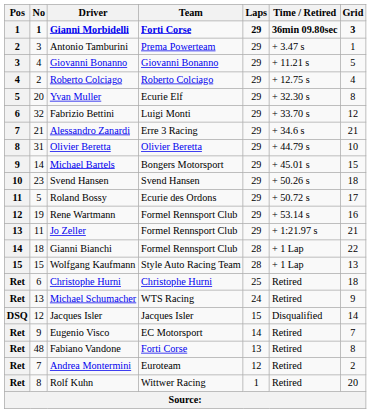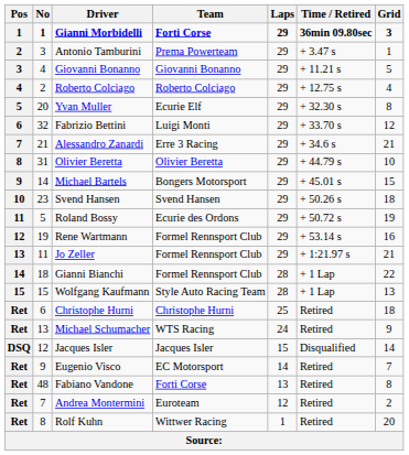 <table class="wikitable" style="font-size: 85%;">
 <tr>
 <th>Pos</th>
 <th>No</th>
 <th>Driver</th>
 <th>Team</th>
 <th>Laps</th>
 <th>Time / Retired</th>
 <th>Grid</th>
 </tr>
 <tr>
 <th>1</th>
 <td align=center><strong>1</strong></td>
 <td><strong> <a href='#'>Gianni Morbidelli</a></strong></td>
 <td><strong><a href='#'>Forti Corse</a></strong></td>
 <td align=center><strong>29</strong></td>
 <td><strong>36min 09.80sec</strong></td>
 <td align=center><strong>3</strong></td>
 </tr>
 <tr>
 <th>2</th>
 <td align=center>3</td>
 <td> Antonio Tamburini</td>
 <td><a href='#'>Prema Powerteam</a></td>
 <td align=center>29</td>
 <td>+ 3.47 s</td>
 <td align=center>1</td>
 </tr>
 <tr>
 <th>3</th>
 <td align=center>4</td>
 <td> <a href='#'>Giovanni Bonanno</a></td>
 <td><a href='#'>Giovanni Bonanno</a></td>
 <td align=center>29</td>
 <td>+ 11.21 s</td>
 <td align=center>5</td>
 </tr>
 <tr>
 <th>4</th>
 <td align=center>2</td>
 <td> <a href='#'>Roberto Colciago</a></td>
 <td><a href='#'>Roberto Colciago</a></td>
 <td align=center>29</td>
 <td>+ 12.75 s</td>
 <td align=center>4</td>
 </tr>
 <tr>
 <th>5</th>
 <td align=center>20</td>
 <td> <a href='#'>Yvan Muller</a></td>
 <td>Ecurie Elf</td>
 <td align=center>29</td>
 <td>+ 32.30 s</td>
 <td align=center>8</td>
 </tr>
 <tr>
 <th>6</th>
 <td align=center>32</td>
 <td> Fabrizio Bettini</td>
 <td>Luigi Monti</td>
 <td align=center>29</td>
 <td>+ 33.70 s</td>
 <td align=center>12</td>
 </tr>
 <tr>
 <th>7</th>
 <td align=center>21</td>
 <td> <a href='#'>Alessandro Zanardi</a></td>
 <td>Erre 3 Racing</td>
 <td align=center>29</td>
 <td>+ 34.6 s</td>
 <td align=center>21</td>
 </tr>
 <tr>
 <th>8</th>
 <td align=center>31</td>
 <td> <a href='#'>Olivier Beretta</a></td>
 <td><a href='#'>Olivier Beretta</a></td>
 <td align=center>29</td>
 <td>+ 44.79 s</td>
 <td align=center>10</td>
 </tr>
 <tr>
 <th>9</th>
 <td align=center>14</td>
 <td> <a href='#'>Michael Bartels</a></td>
 <td>Bongers Motorsport</td>
 <td align=center>29</td>
 <td>+ 45.01 s</td>
 <td align=center>15</td>
 </tr>
 <tr>
 <th>10</th>
 <td align=center>23</td>
 <td> Svend Hansen</td>
 <td>Svend Hansen</td>
 <td align=center>29</td>
 <td>+ 50.26 s</td>
 <td align=center>18</td>
 </tr>
 <tr>
 <th>11</th>
 <td align=center>5</td>
 <td> Roland Bossy</td>
 <td>Ecurie des Ordons</td>
 <td align=center>29</td>
 <td>+ 50.72 s</td>
-<td align=center>17</td>
+<td align=center>19</td>
 </tr>
 <tr>
 <th>12</th>
 <td align=center>19</td>
 <td> Rene Wartmann</td>
 <td>Formel Rennsport Club</td>
 <td align=center>29</td>
 <td>+ 53.14 s</td>
 <td align=center>16</td>
 </tr>
 <tr>
 <th>13</th>
 <td align=center>11</td>
 <td> <a href='#'>Jo Zeller</a></td>
 <td>Formel Rennsport Club</td>
 <td align=center>29</td>
 <td>+ 1:21.97 s</td>
 <td align=center>21</td>
 </tr>
 <tr>
 <th>14</th>
 <td align=center>18</td>
 <td> Gianni Bianchi</td>
 <td>Formel Rennsport Club</td>
 <td align=center>28</td>
 <td>+ 1 Lap</td>
 <td align=center>22</td>
 </tr>
 <tr>
 <th>15</th>
 <td align=center>15</td>
 <td> Wolfgang Kaufmann</td>
 <td>Style Auto Racing Team</td>
 <td align=center>28</td>
 <td>+ 1 Lap</td>
 <td align=center>13</td>
 </tr>
 <tr>
 <th>Ret</th>
 <td align=center>6</td>
 <td> <a href='#'>Christophe Hurni</a></td>
 <td><a href='#'>Christophe Hurni</a></td>
 <td align=center>25</td>
 <td>Retired</td>
 <td align=center>18</td>
 </tr>
 <tr>
 <th>Ret</th>
 <td align=center>13</td>
 <td> <a href='#'>Michael Schumacher</a></td>
 <td>WTS Racing</td>
 <td align=center>24</td>
 <td>Retired</td>
 <td align=center>9</td>
 </tr>
 <tr>
 <th>DSQ</th>
 <td align=center>12</td>
 <td> Jacques Isler</td>
 <td>Jacques Isler</td>
 <td align=center>15</td>
 <td>Disqualified</td>
 <td align=center>14</td>
 </tr>
 <tr>
 <th>Ret</th>
 <td align=center>9</td>
 <td> Eugenio Visco</td>
 <td>EC Motorsport</td>
 <td align=center>14</td>
 <td>Retired</td>
 <td align=center>7</td>
 </tr>
 <tr>
 <th>Ret</th>
 <td align=center>48</td>
 <td> Fabiano Vandone</td>
 <td><a href='#'>Forti Corse</a></td>
 <td align=center>13</td>
 <td>Retired</td>
 <td align=center>8</td>
 </tr>
 <tr>
 <th>Ret</th>
 <td align=center>7</td>
 <td> <a href='#'>Andrea Montermini</a></td>
 <td>Euroteam</td>
 <td align=center>12</td>
 <td>Retired</td>
 <td align=center>2</td>
 </tr>
 <tr>
 <th>Ret</th>
 <td align=center>8</td>
 <td> Rolf Kuhn</td>
 <td>Wittwer Racing</td>
 <td align=center>1</td>
 <td>Retired</td>
 <td align=center>20</td>
 </tr>
 <tr>
 <th colspan=7>Source:</th>
 </tr>
 </table>
